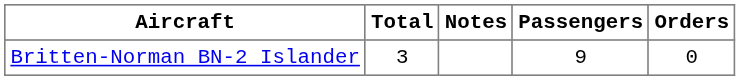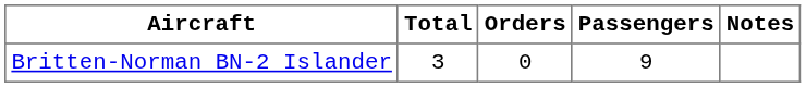 <table class="toccolours" border="1" cellpadding="3" style="border-collapse:collapse">
 <tr>
 <th>Aircraft</th>
 <th>Total</th>
+<th>Orders</th>
+<th>Passengers</th>
 <th>Notes</th>
-<th>Passengers</th>
-<th>Orders</th>
 </tr>
 <tr>
 <td><a href='#'>Britten-Norman BN-2 Islander</a></td>
 <td align=center>3</td>
+<td align=center>0</td>
+<td align=center>9</td>
 <td align=center></td>
-<td align=center>9</td>
-<td align=center>0</td>
 </tr>
 </table>
